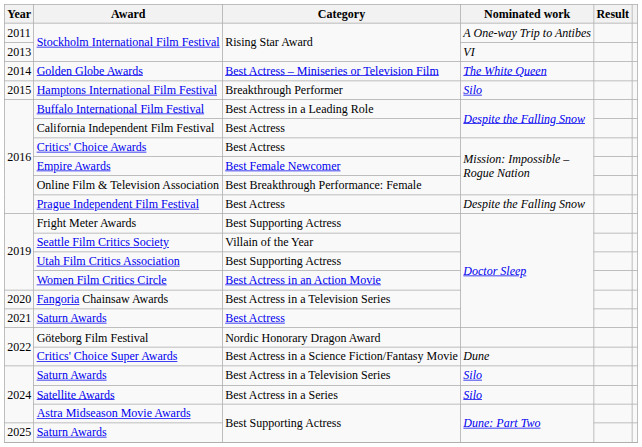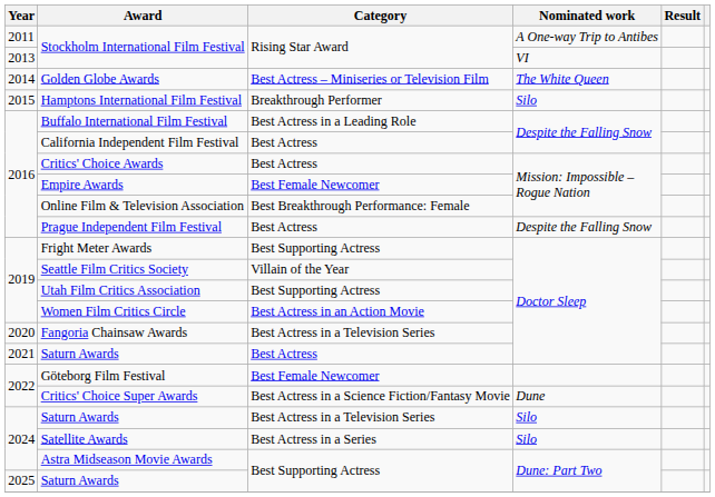 <table class="wikitable sortable">
 <tr>
 <th>Year</th>
 <th>Award</th>
 <th>Category</th>
 <th>Nominated work</th>
 <th>Result</th>
 <th class="unsortable"></th>
 </tr>
 <tr>
 <td>2011</td>
 <td rowspan="2"><a href='#'>Stockholm International Film Festival</a></td>
 <td rowspan="2">Rising Star Award</td>
 <td data-sort-value="One-way Trip to Antibes, A"><em>A One-way Trip to Antibes</em></td>
 <td></td>
 <td></td>
 </tr>
 <tr>
 <td>2013</td>
 <td><em>VI</em></td>
 <td></td>
 <td></td>
 </tr>
 <tr>
 <td>2014</td>
 <td><a href='#'>Golden Globe Awards</a></td>
 <td><a href='#'>Best Actress – Miniseries or Television Film</a></td>
 <td><em><a href='#'>The White Queen</a></em></td>
 <td></td>
 <td></td>
 </tr>
 <tr>
 <td>2015</td>
 <td><a href='#'>Hamptons International Film Festival</a></td>
 <td>Breakthrough Performer</td>
 <td><em><a href='#'>Silo</a></em></td>
 <td></td>
 <td></td>
 </tr>
 <tr>
 <td rowspan="6">2016</td>
 <td><a href='#'>Buffalo International Film Festival</a></td>
 <td>Best Actress in a Leading Role</td>
 <td rowspan="2"><em><a href='#'>Despite the Falling Snow</a></em></td>
 <td></td>
 <td></td>
 </tr>
 <tr>
 <td>California Independent Film Festival</td>
 <td>Best Actress</td>
 <td></td>
 <td></td>
 </tr>
 <tr>
 <td><a href='#'>Critics' Choice Awards</a></td>
 <td>Best Actress</td>
 <td rowspan="3"><em>Mission: Impossible –<br>Rogue Nation</em></td>
 <td></td>
 <td></td>
 </tr>
 <tr>
 <td><a href='#'>Empire Awards</a></td>
 <td><a href='#'>Best Female Newcomer</a></td>
 <td></td>
 <td></td>
 </tr>
 <tr>
 <td>Online Film & Television Association</td>
 <td>Best Breakthrough Performance: Female</td>
 <td></td>
 <td></td>
 </tr>
 <tr>
 <td><a href='#'>Prague Independent Film Festival</a></td>
 <td>Best Actress</td>
 <td><em>Despite the Falling Snow</em></td>
 <td></td>
 <td></td>
 </tr>
 <tr>
 <td rowspan="4">2019</td>
 <td>Fright Meter Awards</td>
 <td>Best Supporting Actress</td>
 <td rowspan="6"><em><a href='#'>Doctor Sleep</a></em></td>
 <td></td>
 <td></td>
 </tr>
 <tr>
 <td><a href='#'>Seattle Film Critics Society</a></td>
 <td>Villain of the Year</td>
 <td></td>
 <td></td>
 </tr>
 <tr>
 <td><a href='#'>Utah Film Critics Association</a></td>
 <td>Best Supporting Actress</td>
 <td></td>
 <td></td>
 </tr>
 <tr>
 <td><a href='#'>Women Film Critics Circle</a></td>
 <td><a href='#'>Best Actress in an Action Movie</a></td>
 <td></td>
 <td></td>
 </tr>
 <tr>
 <td>2020</td>
 <td><a href='#'>Fangoria</a> Chainsaw Awards</td>
 <td>Best Actress in a Television Series</td>
 <td></td>
 <td></td>
 </tr>
 <tr>
 <td>2021</td>
 <td><a href='#'>Saturn Awards</a></td>
 <td><a href='#'>Best Actress</a></td>
 <td></td>
 <td></td>
 </tr>
 <tr>
 <td rowspan="2">2022</td>
 <td>Göteborg Film Festival</td>
-<td>Nordic Honorary Dragon Award</td>
+<td><a href='#'>Best Female Newcomer</a></td>
 <td></td>
 <td></td>
 <td></td>
 </tr>
 <tr>
 <td><a href='#'>Critics' Choice Super Awards</a></td>
 <td>Best Actress in a Science Fiction/Fantasy Movie</td>
 <td><em>Dune</em></td>
 <td></td>
 <td></td>
 </tr>
 <tr>
 <td rowspan="3">2024</td>
 <td><a href='#'>Saturn Awards</a></td>
 <td>Best Actress in a Television Series</td>
 <td><em><a href='#'>Silo</a></em></td>
 <td></td>
 <td></td>
 </tr>
 <tr>
 <td><a href='#'>Satellite Awards</a></td>
 <td>Best Actress in a Series</td>
 <td><em><a href='#'>Silo</a></em></td>
 <td></td>
 <td></td>
 </tr>
 <tr>
 <td><a href='#'>Astra Midseason Movie Awards</a></td>
 <td rowspan="2">Best Supporting Actress</td>
 <td rowspan="2"><em><a href='#'>Dune: Part Two</a></em></td>
 <td></td>
 <td></td>
 </tr>
 <tr>
 <td>2025</td>
 <td><a href='#'>Saturn Awards</a></td>
 <td></td>
 <td></td>
 </tr>
 <tr>
 </tr>
 </table>
